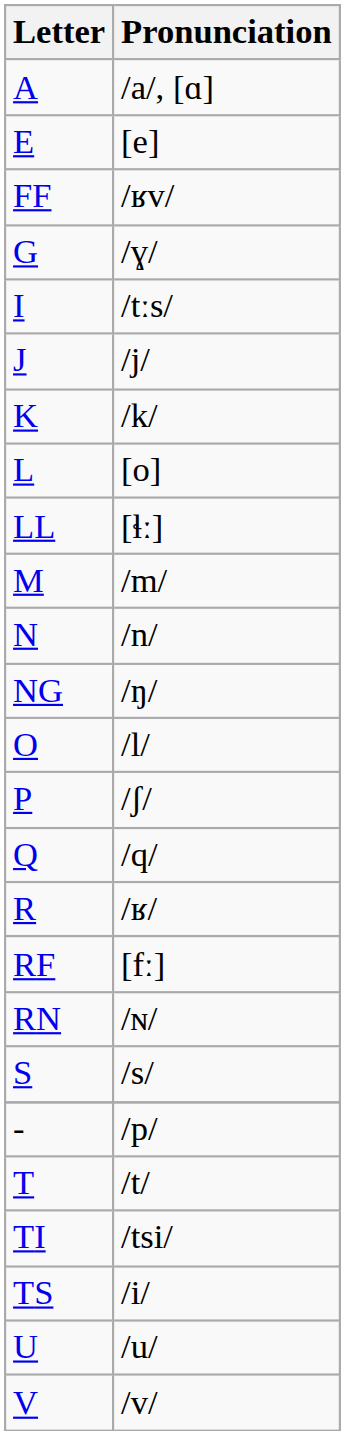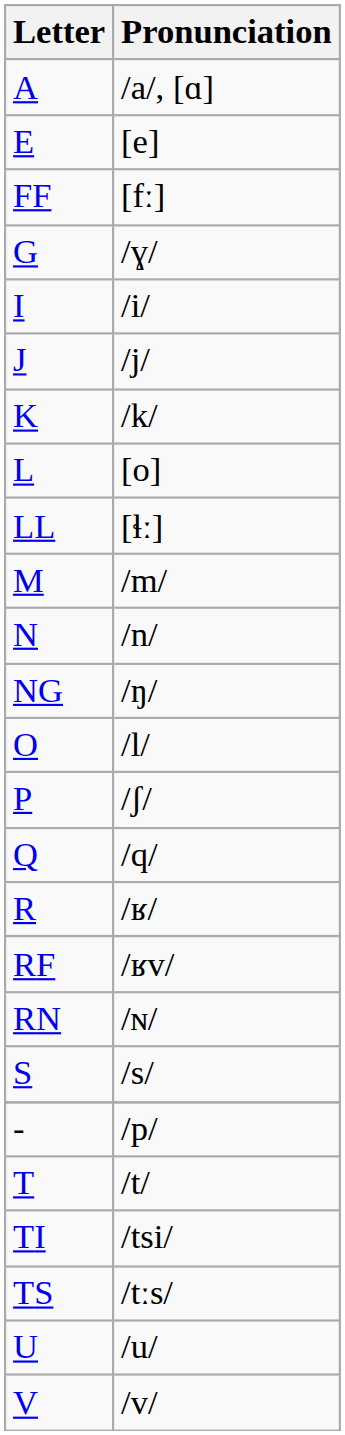 <table class="wikitable sortable">
 <tr>
 <th>Letter</th>
 <th>Pronunciation</th>
 </tr>
 <tr>
 <td><a href='#'>A</a></td>
 <td>/a/, [ɑ]</td>
 </tr>
 <tr>
 <td><a href='#'>E</a></td>
 <td>[e]</td>
 </tr>
 <tr>
 <td><a href='#'>FF</a></td>
-<td>/ʁv/</td>
+<td>[fː]</td>
 </tr>
 <tr>
 <td><a href='#'>G</a></td>
 <td>/ɣ/</td>
 </tr>
 <tr>
 <td><a href='#'>I</a></td>
-<td>/tːs/</td>
+<td>/i/</td>
 </tr>
 <tr>
 <td><a href='#'>J</a></td>
 <td>/j/</td>
 </tr>
 <tr>
 <td><a href='#'>K</a></td>
 <td>/k/</td>
 </tr>
 <tr>
 <td><a href='#'>L</a></td>
 <td>[o]</td>
 </tr>
 <tr>
 <td><a href='#'>LL</a></td>
 <td>[ɬː]</td>
 </tr>
 <tr>
 <td><a href='#'>M</a></td>
 <td>/m/</td>
 </tr>
 <tr>
 <td><a href='#'>N</a></td>
 <td>/n/</td>
 </tr>
 <tr>
 <td><a href='#'>N</a><a href='#'>G</a></td>
 <td>/ŋ/</td>
 </tr>
 <tr>
 <td><a href='#'>O</a></td>
 <td>/l/</td>
 </tr>
 <tr>
 <td><a href='#'>P</a></td>
 <td>/ʃ/</td>
 </tr>
 <tr>
 <td><a href='#'>Q</a></td>
 <td>/q/</td>
 </tr>
 <tr>
 <td><a href='#'>R</a></td>
 <td>/ʁ/</td>
 </tr>
 <tr>
 </tr>
 <tr>
 <td><a href='#'>R</a><a href='#'>F</a></td>
-<td>[fː]</td>
+<td>/ʁv/</td>
 </tr>
 <tr>
 <td><a href='#'>R</a><a href='#'>N</a></td>
 <td>/ɴ/</td>
 </tr>
 <tr>
 <td><a href='#'>S</a></td>
 <td>/s/</td>
 </tr>
 <tr>
 </tr>
 <tr>
 <td>-</td>
 <td>/p/</td>
 </tr>
 <tr>
 <td><a href='#'>T</a></td>
 <td>/t/</td>
 </tr>
 <tr>
 <td><a href='#'>T</a><a href='#'>I</a></td>
 <td>/tsi/</td>
 </tr>
 <tr>
 <td><a href='#'>T</a><a href='#'>S</a></td>
-<td>/i/</td>
+<td>/tːs/</td>
 </tr>
 <tr>
 <td><a href='#'>U</a></td>
 <td>/u/</td>
 </tr>
 <tr>
 <td><a href='#'>V</a></td>
 <td>/v/</td>
 </tr>
 </table>
